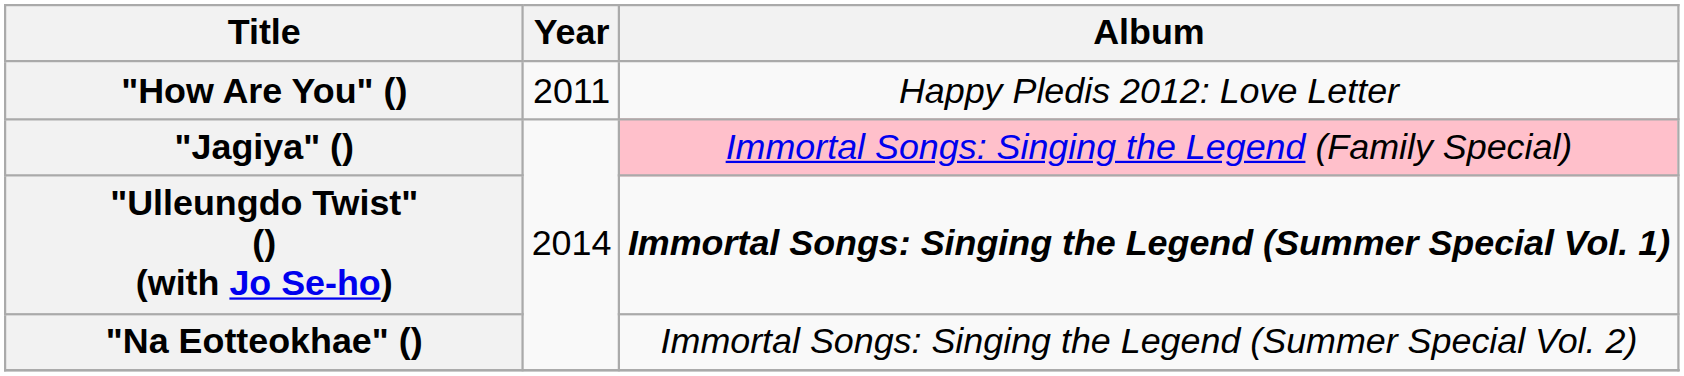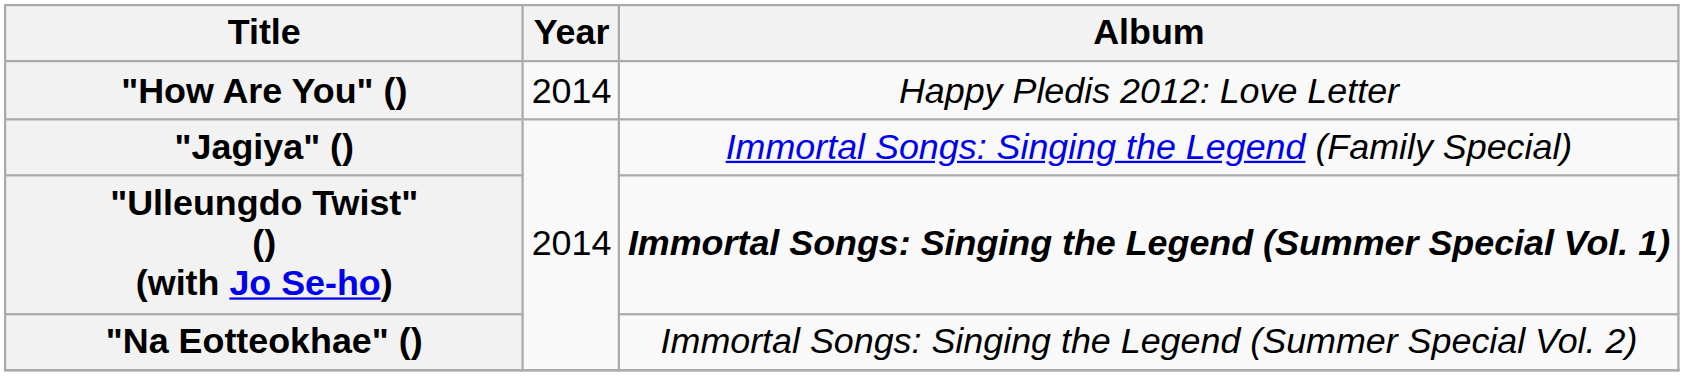 <table class="wikitable plainrowheaders" style="text-align:center;" border="1">
 <tr>
 <th scope="col" style="width:14em;">Title</th>
 <th scope="col">Year</th>
 <th scope="col">Album</th>
 </tr>
 <tr>
 <th scope="row">"How Are You" ()</th>
-<td rowspan="1">2011</td>
+<td rowspan="1">2014</td>
 <td align="center"><em>Happy Pledis 2012: Love Letter</em></td>
 </tr>
 <tr>
 <th scope="row">"Jagiya" ()</th>
 <td rowspan="3">2014</td>
-<td align="center" style="background: pink;"><em><a href='#'>Immortal Songs: Singing the Legend</a> (Family Special)</em></td>
+<td align="center"><em><a href='#'>Immortal Songs: Singing the Legend</a> (Family Special)</em></td>
 </tr>
 <tr>
 <th scope="row">"Ulleungdo Twist" <br>() <br><span>(with <a href='#'>Jo Se-ho</a>)</span></th>
 <td align="center"><strong><em>Immortal Songs: Singing the Legend (Summer Special Vol. 1)</em></strong></td>
 </tr>
 <tr>
 <th scope="row">"Na Eotteokhae" ()</th>
 <td align="center"><em>Immortal Songs: Singing the Legend (Summer Special Vol. 2)</em></td>
 </tr>
 <tr>
 </tr>
 </table>
